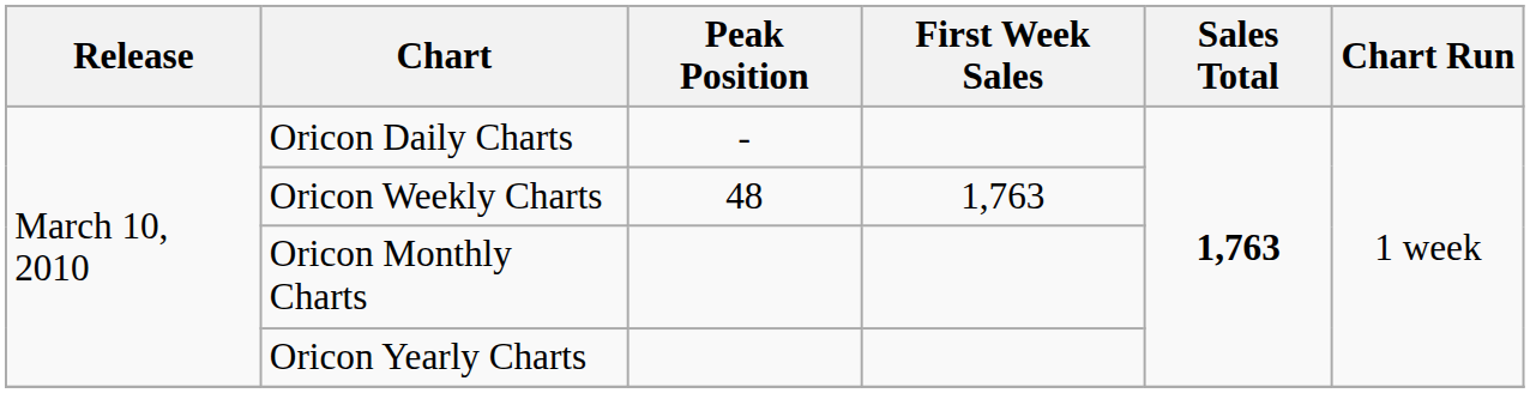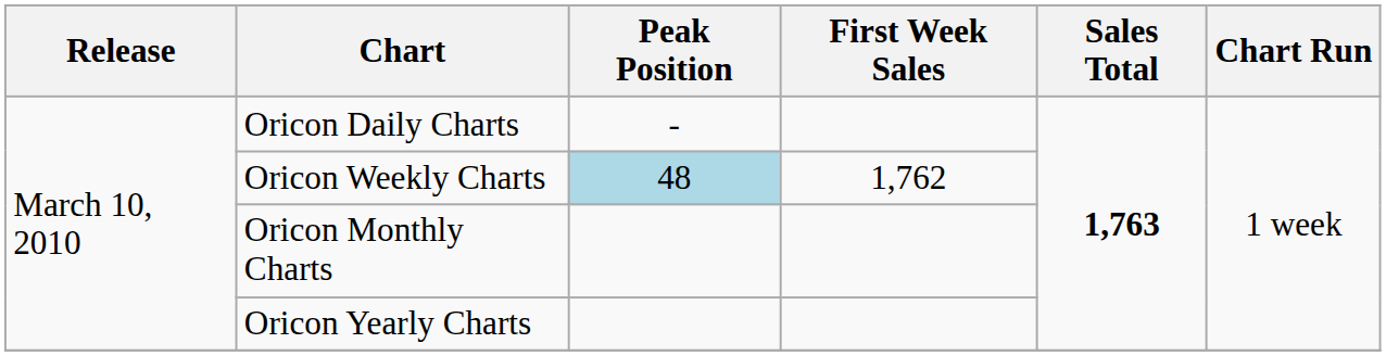 <table class="wikitable" width="650px">
 <tr>
 <th align="left">Release</th>
 <th align="left">Chart</th>
 <th align="left">Peak Position</th>
 <th align="left">First Week Sales</th>
 <th align="left">Sales Total</th>
 <th align="left">Chart Run</th>
 </tr>
 <tr>
 <td rowspan="4" align="left">March 10, 2010</td>
 <td align="left">Oricon Daily Charts</td>
 <td align="center">-</td>
 <td align="center"></td>
 <td rowspan="4" align="center"><strong>1,763</strong></td>
 <td rowspan="4" align="center">1 week</td>
 </tr>
 <tr>
 <td align="left">Oricon Weekly Charts</td>
-<td align="center">48</td>
-<td align="center">1,763</td>
+<td align="center" style="background: lightblue;">48</td>
+<td align="center">1,762</td>
 </tr>
 <tr>
 <td align="left">Oricon Monthly Charts</td>
 <td align="center"></td>
 <td align="center"></td>
 </tr>
 <tr>
 <td align="left">Oricon Yearly Charts</td>
 <td align="center"></td>
 <td align="center"></td>
 </tr>
 <tr>
 </tr>
 </table>
